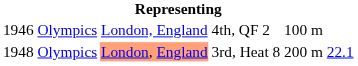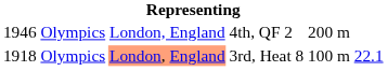 <table>
 <tr>
 <th colspan="6">Representing </th>
 </tr>
 <tr>
 <td>1946</td>
 <td><a href='#'>Olympics</a></td>
 <td><a href='#'>London, England</a></td>
 <td>4th, QF 2</td>
-<td>100 m</td>
+<td>200 m</td>
 <td><a href='#'></a></td>
 </tr>
 <tr>
-<td>1948</td>
+<td>1918</td>
 <td><a href='#'>Olympics</a></td>
 <td style="background: lightsalmon;"><a href='#'>London</a>, <a href='#'>England</a></td>
 <td>3rd, Heat 8</td>
-<td>200 m</td>
+<td>100 m</td>
 <td><a href='#'>22.1</a></td>
 </tr>
 </table>
